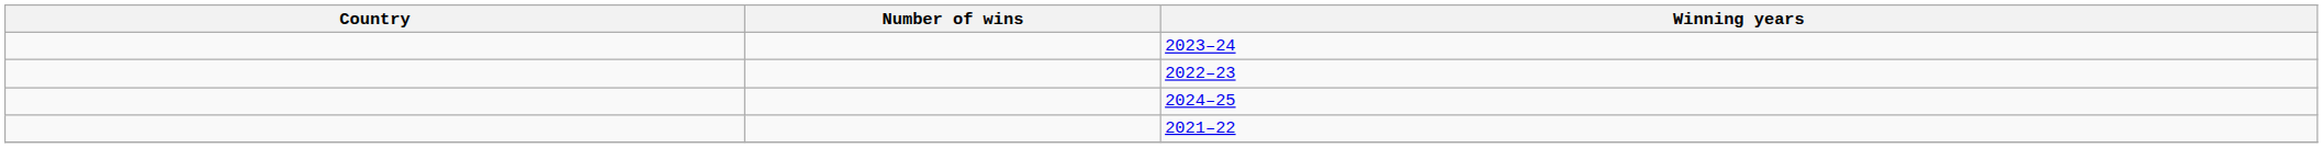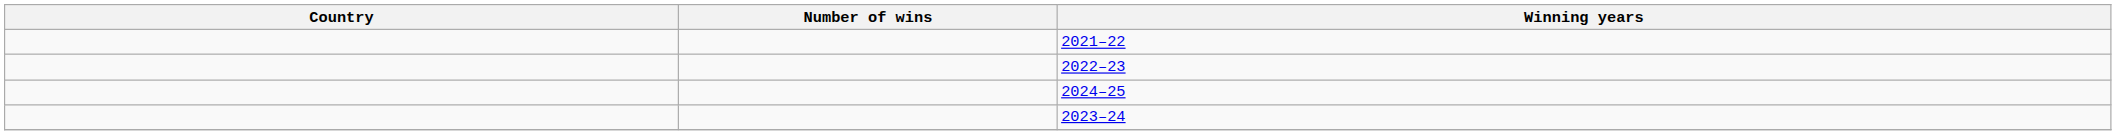 <table class="wikitable sortable" style="width:90%">
 <tr>
 <th Width=32%>Country</th>
 <th Width=18%>Number of wins</th>
 <th Width=50% class="unsortable">Winning years</th>
 </tr>
 <tr>
 <td></td>
 <td></td>
-<td><a href='#'>2023–24</a></td>
+<td><a href='#'>2021–22</a></td>
 </tr>
 <tr>
 <td></td>
 <td></td>
 <td><a href='#'>2022–23</a></td>
 </tr>
 <tr>
 <td></td>
 <td></td>
 <td><a href='#'>2024–25</a></td>
 </tr>
 <tr>
 <td></td>
 <td></td>
-<td><a href='#'>2021–22</a></td>
+<td><a href='#'>2023–24</a></td>
 </tr>
 <tr>
 </tr>
 </table>
